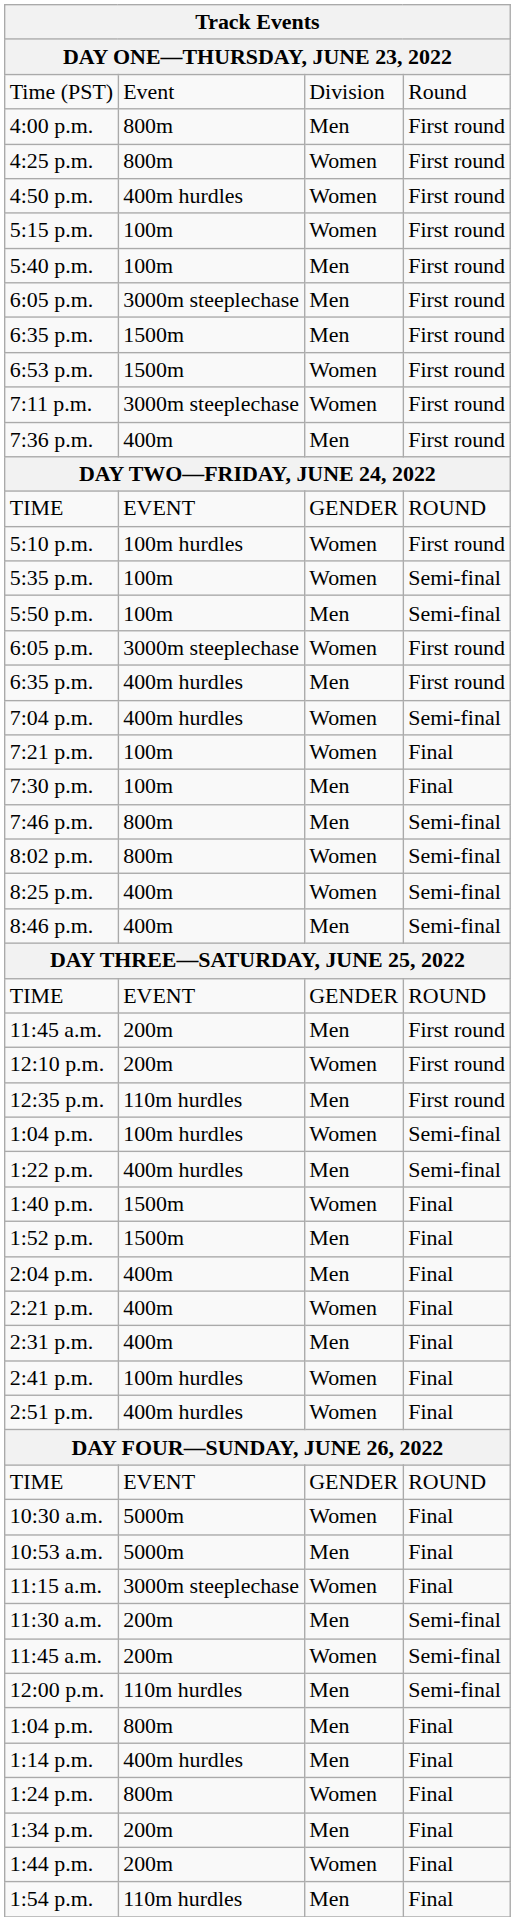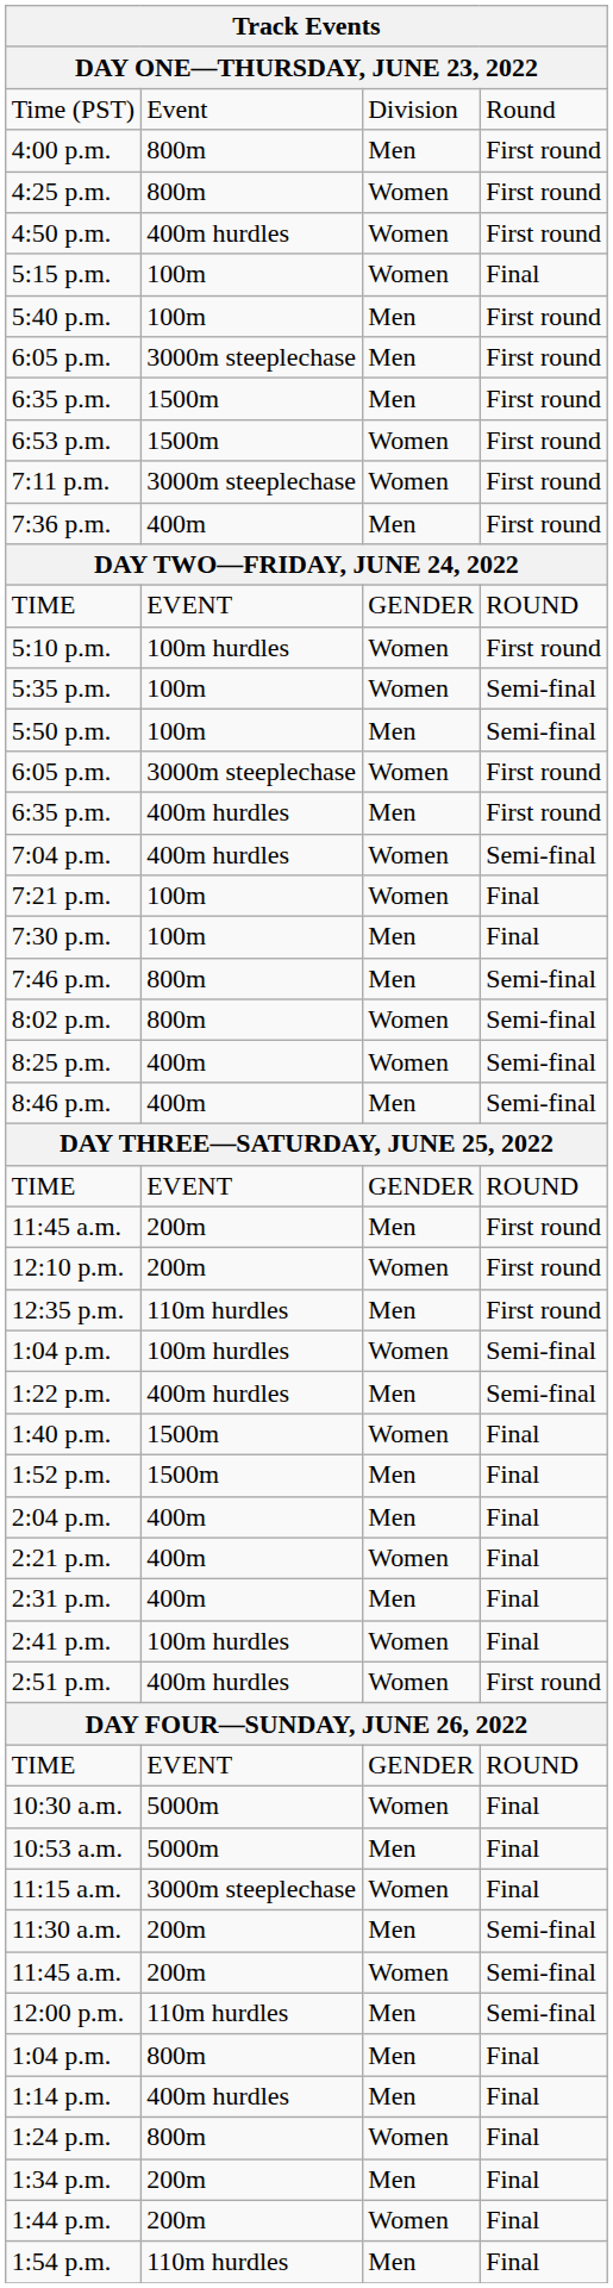 <table class="wikitable sortable">
 <tr>
 <th colspan="6">Track Events</th>
 </tr>
 <tr>
 <th colspan="6">DAY ONE—THURSDAY, JUNE 23, 2022</th>
 </tr>
 <tr>
 <td>Time (PST)</td>
 <td>Event</td>
 <td>Division</td>
 <td>Round</td>
 </tr>
 <tr>
 <td>4:00 p.m.</td>
 <td>800m</td>
 <td>Men</td>
 <td>First round</td>
 </tr>
 <tr>
 <td>4:25 p.m.</td>
 <td>800m</td>
 <td>Women</td>
 <td>First round</td>
 </tr>
 <tr>
 <td>4:50 p.m.</td>
 <td>400m hurdles</td>
 <td>Women</td>
 <td>First round</td>
 </tr>
 <tr>
 <td>5:15 p.m.</td>
 <td>100m</td>
 <td>Women</td>
-<td>First round</td>
+<td>Final</td>
 </tr>
 <tr>
 <td>5:40 p.m.</td>
 <td>100m</td>
 <td>Men</td>
 <td>First round</td>
 </tr>
 <tr>
 <td>6:05 p.m.</td>
 <td>3000m steeplechase</td>
 <td>Men</td>
 <td>First round</td>
 </tr>
 <tr>
 <td>6:35 p.m.</td>
 <td>1500m</td>
 <td>Men</td>
 <td>First round</td>
 </tr>
 <tr>
 <td>6:53 p.m.</td>
 <td>1500m</td>
 <td>Women</td>
 <td>First round</td>
 </tr>
 <tr>
 <td>7:11 p.m.</td>
 <td>3000m steeplechase</td>
 <td>Women</td>
 <td>First round</td>
 </tr>
 <tr>
 <td>7:36 p.m.</td>
 <td>400m</td>
 <td>Men</td>
 <td>First round</td>
 </tr>
 <tr>
 <th colspan="6">DAY TWO—FRIDAY, JUNE 24, 2022</th>
 </tr>
 <tr>
 <td>TIME</td>
 <td>EVENT</td>
 <td>GENDER</td>
 <td>ROUND</td>
 </tr>
 <tr>
 <td>5:10 p.m.</td>
 <td>100m hurdles</td>
 <td>Women</td>
 <td>First round</td>
 </tr>
 <tr>
 <td>5:35 p.m.</td>
 <td>100m</td>
 <td>Women</td>
 <td>Semi-final</td>
 </tr>
 <tr>
 <td>5:50 p.m.</td>
 <td>100m</td>
 <td>Men</td>
 <td>Semi-final</td>
 </tr>
 <tr>
 <td>6:05 p.m.</td>
 <td>3000m steeplechase</td>
 <td>Women</td>
 <td>First round</td>
 </tr>
 <tr>
 <td>6:35 p.m.</td>
 <td>400m hurdles</td>
 <td>Men</td>
 <td>First round</td>
 </tr>
 <tr>
 <td>7:04 p.m.</td>
 <td>400m hurdles</td>
 <td>Women</td>
 <td>Semi-final</td>
 </tr>
 <tr>
 <td>7:21 p.m.</td>
 <td>100m</td>
 <td>Women</td>
 <td>Final</td>
 </tr>
 <tr>
 <td>7:30 p.m.</td>
 <td>100m</td>
 <td>Men</td>
 <td>Final</td>
 </tr>
 <tr>
 <td>7:46 p.m.</td>
 <td>800m</td>
 <td>Men</td>
 <td>Semi-final</td>
 </tr>
 <tr>
 <td>8:02 p.m.</td>
 <td>800m</td>
 <td>Women</td>
 <td>Semi-final</td>
 </tr>
 <tr>
 <td>8:25 p.m.</td>
 <td>400m</td>
 <td>Women</td>
 <td>Semi-final</td>
 </tr>
 <tr>
 <td>8:46 p.m.</td>
 <td>400m</td>
 <td>Men</td>
 <td>Semi-final</td>
 </tr>
 <tr>
 <th colspan="6">DAY THREE—SATURDAY, JUNE 25, 2022</th>
 </tr>
 <tr>
 <td>TIME</td>
 <td>EVENT</td>
 <td>GENDER</td>
 <td>ROUND</td>
 </tr>
 <tr>
 <td>11:45 a.m.</td>
 <td>200m</td>
 <td>Men</td>
 <td>First round</td>
 </tr>
 <tr>
 <td>12:10 p.m.</td>
 <td>200m</td>
 <td>Women</td>
 <td>First round</td>
 </tr>
 <tr>
 <td>12:35 p.m.</td>
 <td>110m hurdles</td>
 <td>Men</td>
 <td>First round</td>
 </tr>
 <tr>
 <td>1:04 p.m.</td>
 <td>100m hurdles</td>
 <td>Women</td>
 <td>Semi-final</td>
 </tr>
 <tr>
 <td>1:22 p.m.</td>
 <td>400m hurdles</td>
 <td>Men</td>
 <td>Semi-final</td>
 </tr>
 <tr>
 <td>1:40 p.m.</td>
 <td>1500m</td>
 <td>Women</td>
 <td>Final</td>
 </tr>
 <tr>
 <td>1:52 p.m.</td>
 <td>1500m</td>
 <td>Men</td>
 <td>Final</td>
 </tr>
 <tr>
 <td>2:04 p.m.</td>
 <td>400m</td>
 <td>Men</td>
 <td>Final</td>
 </tr>
 <tr>
 <td>2:21 p.m.</td>
 <td>400m</td>
 <td>Women</td>
 <td>Final</td>
 </tr>
 <tr>
 <td>2:31 p.m.</td>
 <td>400m</td>
 <td>Men</td>
 <td>Final</td>
 </tr>
 <tr>
 <td>2:41 p.m.</td>
 <td>100m hurdles</td>
 <td>Women</td>
 <td>Final</td>
 </tr>
 <tr>
 <td>2:51 p.m.</td>
 <td>400m hurdles</td>
 <td>Women</td>
-<td>Final</td>
+<td>First round</td>
 </tr>
 <tr>
 <th colspan="6">DAY FOUR—SUNDAY, JUNE 26, 2022</th>
 </tr>
 <tr>
 <td>TIME</td>
 <td>EVENT</td>
 <td>GENDER</td>
 <td>ROUND</td>
 </tr>
 <tr>
 <td>10:30 a.m.</td>
 <td>5000m</td>
 <td>Women</td>
 <td>Final</td>
 </tr>
 <tr>
 <td>10:53 a.m.</td>
 <td>5000m</td>
 <td>Men</td>
 <td>Final</td>
 </tr>
 <tr>
 <td>11:15 a.m.</td>
 <td>3000m steeplechase</td>
 <td>Women</td>
 <td>Final</td>
 </tr>
 <tr>
 <td>11:30 a.m.</td>
 <td>200m</td>
 <td>Men</td>
 <td>Semi-final</td>
 </tr>
 <tr>
 <td>11:45 a.m.</td>
 <td>200m</td>
 <td>Women</td>
 <td>Semi-final</td>
 </tr>
 <tr>
 <td>12:00 p.m.</td>
 <td>110m hurdles</td>
 <td>Men</td>
 <td>Semi-final</td>
 </tr>
 <tr>
 <td>1:04 p.m.</td>
 <td>800m</td>
 <td>Men</td>
 <td>Final</td>
 </tr>
 <tr>
 <td>1:14 p.m.</td>
 <td>400m hurdles</td>
 <td>Men</td>
 <td>Final</td>
 </tr>
 <tr>
 <td>1:24 p.m.</td>
 <td>800m</td>
 <td>Women</td>
 <td>Final</td>
 </tr>
 <tr>
 <td>1:34 p.m.</td>
 <td>200m</td>
 <td>Men</td>
 <td>Final</td>
 </tr>
 <tr>
 <td>1:44 p.m.</td>
 <td>200m</td>
 <td>Women</td>
 <td>Final</td>
 </tr>
 <tr>
 <td>1:54 p.m.</td>
 <td>110m hurdles</td>
 <td>Men</td>
 <td>Final</td>
 </tr>
 <tr>
 </tr>
 </table>
